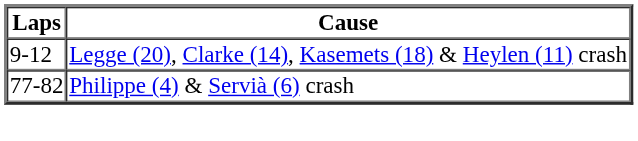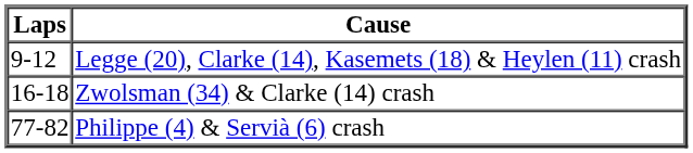 <table border=2 cellspacing=0>
 <tr>
 <th>Laps</th>
 <th>Cause</th>
 </tr>
 <tr>
 <td>9-12</td>
 <td><a href='#'>Legge (20)</a>, <a href='#'>Clarke (14)</a>, <a href='#'>Kasemets (18)</a> & <a href='#'>Heylen (11)</a> crash</td>
 </tr>
 <tr>
+<td>16-18</td>
+<td><a href='#'>Zwolsman (34)</a> & Clarke (14) crash</td>
+</tr>
+<tr>
 <td>77-82</td>
 <td><a href='#'>Philippe (4)</a> & <a href='#'>Servià (6)</a> crash</td>
 </tr>
 </table>
